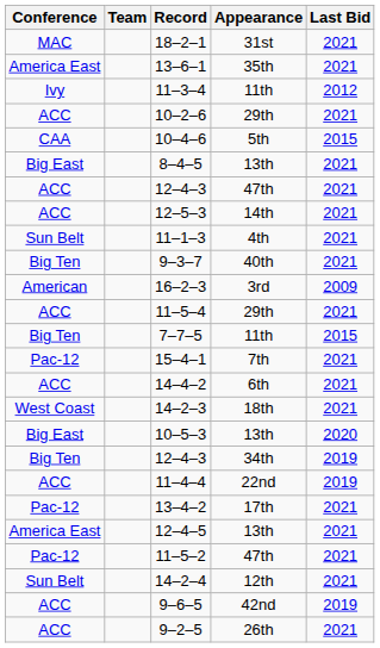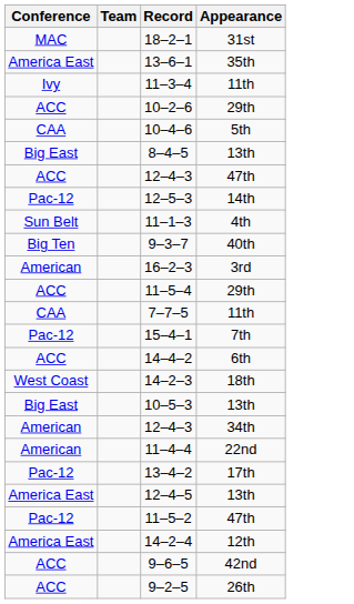 <table class="wikitable sortable plainrowheaders" style="text-align:center;">
 <tr>
 <th scope="col">Conference</th>
 <th scope="col">Team</th>
 <th scope="col" data-sort-type="number">Record</th>
 <th scope="col">Appearance</th>
-<th scope="col">Last Bid</th>
 </tr>
 <tr>
 <td><a href='#'>MAC</a></td>
 <td style=><a href='#'></a></td>
 <td>18–2–1</td>
 <td>31st</td>
-<td><a href='#'>2021</a></td>
 </tr>
 <tr>
 <td><a href='#'>America East</a></td>
 <td style=><a href='#'></a></td>
 <td>13–6–1</td>
 <td>35th</td>
-<td><a href='#'>2021</a></td>
 </tr>
 <tr>
 <td><a href='#'>Ivy</a></td>
 <td style=><a href='#'></a></td>
 <td>11–3–4</td>
 <td>11th</td>
-<td><a href='#'>2012</a></td>
 </tr>
 <tr>
 <td><a href='#'>ACC</a></td>
 <td style=><a href='#'></a></td>
 <td>10–2–6</td>
 <td>29th</td>
-<td><a href='#'>2021</a></td>
 </tr>
 <tr>
 <td><a href='#'>CAA</a></td>
 <td style=><a href='#'></a></td>
 <td>10–4–6</td>
 <td>5th</td>
-<td><a href='#'>2015</a></td>
 </tr>
 <tr>
 <td><a href='#'>Big East</a></td>
 <td style=><a href='#'></a></td>
 <td>8–4–5</td>
 <td>13th</td>
-<td><a href='#'>2021</a></td>
 </tr>
 <tr>
 <td><a href='#'>ACC</a></td>
 <td style=><a href='#'></a></td>
 <td>12–4–3</td>
 <td>47th</td>
-<td><a href='#'>2021</a></td>
 </tr>
 <tr>
-<td><a href='#'>ACC</a></td>
+<td><a href='#'>Pac-12</a></td>
 <td style=><a href='#'></a></td>
 <td>12–5–3</td>
 <td>14th</td>
-<td><a href='#'>2021</a></td>
 </tr>
 <tr>
 <td><a href='#'>Sun Belt</a></td>
 <td style=><a href='#'></a></td>
 <td>11–1–3</td>
 <td>4th</td>
-<td><a href='#'>2021</a></td>
 </tr>
 <tr>
 <td><a href='#'>Big Ten</a></td>
 <td style=><a href='#'></a></td>
 <td>9–3–7</td>
 <td>40th</td>
-<td><a href='#'>2021</a></td>
 </tr>
 <tr>
 <td><a href='#'>American</a></td>
 <td style=><a href='#'></a></td>
 <td>16–2–3</td>
 <td>3rd</td>
-<td><a href='#'>2009</a></td>
 </tr>
 <tr>
 <td><a href='#'>ACC</a></td>
 <td style=><a href='#'></a></td>
 <td>11–5–4</td>
 <td>29th</td>
-<td><a href='#'>2021</a></td>
 </tr>
 <tr>
-<td><a href='#'>Big Ten</a></td>
+<td><a href='#'>CAA</a></td>
 <td style=><a href='#'></a></td>
 <td>7–7–5</td>
 <td>11th</td>
-<td><a href='#'>2015</a></td>
 </tr>
 <tr>
 <td><a href='#'>Pac-12</a></td>
 <td style=><a href='#'></a></td>
 <td>15–4–1</td>
 <td>7th</td>
-<td><a href='#'>2021</a></td>
 </tr>
 <tr>
 <td><a href='#'>ACC</a></td>
 <td style=><a href='#'></a></td>
 <td>14–4–2</td>
 <td>6th</td>
-<td><a href='#'>2021</a></td>
 </tr>
 <tr>
 <td><a href='#'>West Coast</a></td>
 <td style=><a href='#'></a></td>
 <td>14–2–3</td>
 <td>18th</td>
-<td><a href='#'>2021</a></td>
 </tr>
 <tr>
 <td><a href='#'>Big East</a></td>
 <td style=><a href='#'></a></td>
 <td>10–5–3</td>
 <td>13th</td>
-<td><a href='#'>2020</a></td>
 </tr>
 <tr>
-<td><a href='#'>Big Ten</a></td>
+<td><a href='#'>American</a></td>
 <td style=><a href='#'></a></td>
 <td>12–4–3</td>
 <td>34th</td>
-<td><a href='#'>2019</a></td>
 </tr>
 <tr>
-<td><a href='#'>ACC</a></td>
+<td><a href='#'>American</a></td>
 <td style=><a href='#'></a></td>
 <td>11–4–4</td>
 <td>22nd</td>
-<td><a href='#'>2019</a></td>
 </tr>
 <tr>
 <td><a href='#'>Pac-12</a></td>
 <td style=><a href='#'></a></td>
 <td>13–4–2</td>
 <td>17th</td>
-<td><a href='#'>2021</a></td>
 </tr>
 <tr>
 <td><a href='#'>America East</a></td>
 <td style=><a href='#'></a></td>
 <td>12–4–5</td>
 <td>13th</td>
-<td><a href='#'>2021</a></td>
 </tr>
 <tr>
 <td><a href='#'>Pac-12</a></td>
 <td style=><a href='#'></a></td>
 <td>11–5–2</td>
 <td>47th</td>
-<td><a href='#'>2021</a></td>
 </tr>
 <tr>
-<td><a href='#'>Sun Belt</a></td>
+<td><a href='#'>America East</a></td>
 <td style=><a href='#'></a></td>
 <td>14–2–4</td>
 <td>12th</td>
-<td><a href='#'>2021</a></td>
 </tr>
 <tr>
 <td><a href='#'>ACC</a></td>
 <td style=><a href='#'></a></td>
 <td>9–6–5</td>
 <td>42nd</td>
-<td><a href='#'>2019</a></td>
 </tr>
 <tr>
 <td><a href='#'>ACC</a></td>
 <td style=><a href='#'></a></td>
 <td>9–2–5</td>
 <td>26th</td>
-<td><a href='#'>2021</a></td>
 </tr>
 </table>
